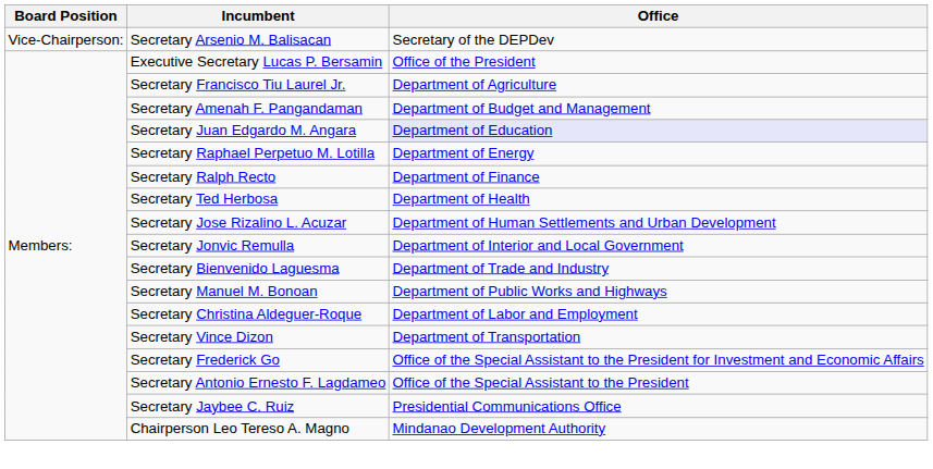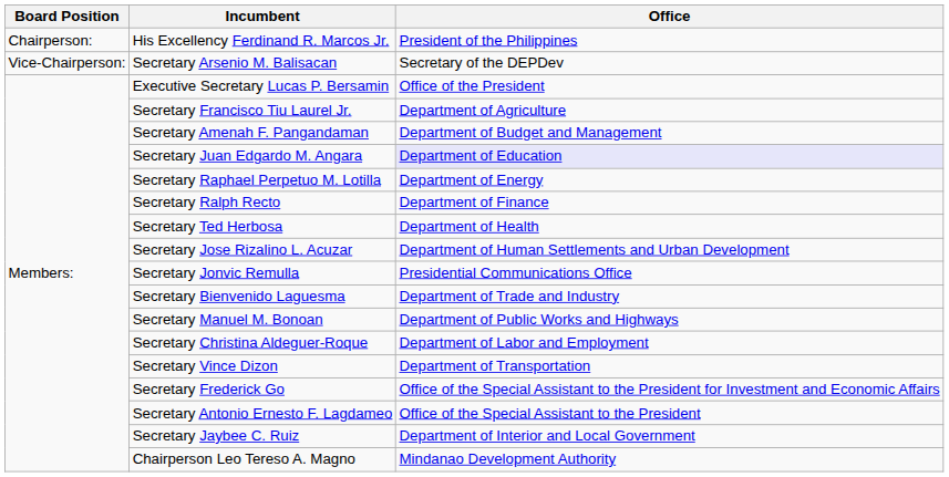 <table class="wikitable">
 <tr>
 <th>Board Position</th>
 <th>Incumbent</th>
 <th>Office</th>
+</tr>
+<tr>
+<td>Chairperson:</td>
+<td>His Excellency <a href='#'>Ferdinand R. Marcos Jr.</a></td>
+<td><a href='#'>President of the Philippines</a></td>
 </tr>
 <tr>
 <td>Vice-Chairperson:</td>
 <td>Secretary <a href='#'>Arsenio M. Balisacan</a></td>
 <td>Secretary of the DEPDev</td>
 </tr>
 <tr>
 <td rowspan="20">Members:</td>
 <td>Executive Secretary <a href='#'>Lucas P. Bersamin</a></td>
 <td><a href='#'>Office of the President</a></td>
 </tr>
 <tr>
 <td>Secretary <a href='#'>Francisco Tiu Laurel Jr.</a></td>
 <td><a href='#'>Department of Agriculture</a></td>
 </tr>
 <tr>
 <td>Secretary <a href='#'>Amenah F. Pangandaman</a></td>
 <td><a href='#'>Department of Budget and Management</a></td>
 </tr>
 <tr>
 <td>Secretary <a href='#'>Juan Edgardo M. Angara</a></td>
 <td style="background: lavender;"><a href='#'>Department of Education</a></td>
 </tr>
 <tr>
 <td>Secretary <a href='#'>Raphael Perpetuo M. Lotilla</a></td>
 <td><a href='#'>Department of Energy</a></td>
 </tr>
 <tr>
 <td>Secretary <a href='#'>Ralph Recto</a></td>
 <td><a href='#'>Department of Finance</a></td>
 </tr>
 <tr>
 <td>Secretary <a href='#'>Ted Herbosa</a></td>
 <td><a href='#'>Department of Health</a></td>
 </tr>
 <tr>
 <td>Secretary <a href='#'>Jose Rizalino L. Acuzar</a></td>
 <td><a href='#'>Department of Human Settlements and Urban Development</a></td>
 </tr>
 <tr>
 <td>Secretary <a href='#'>Jonvic Remulla</a></td>
-<td><a href='#'>Department of Interior and Local Government</a></td>
+<td><a href='#'>Presidential Communications Office</a></td>
 </tr>
 <tr>
 <td>Secretary <a href='#'>Bienvenido Laguesma</a></td>
 <td><a href='#'>Department of Trade and Industry</a></td>
 </tr>
 <tr>
 <td>Secretary <a href='#'>Manuel M. Bonoan</a></td>
 <td><a href='#'>Department of Public Works and Highways</a></td>
 </tr>
 <tr>
 <td>Secretary <a href='#'>Christina Aldeguer-Roque</a></td>
 <td><a href='#'>Department of Labor and Employment</a></td>
 </tr>
 <tr>
 <td>Secretary <a href='#'>Vince Dizon</a></td>
 <td><a href='#'>Department of Transportation</a></td>
 </tr>
 <tr>
 <td>Secretary <a href='#'>Frederick Go</a></td>
 <td><a href='#'>Office of the Special Assistant to the President for Investment and Economic Affairs</a></td>
 </tr>
 <tr>
 <td>Secretary <a href='#'>Antonio Ernesto F. Lagdameo</a></td>
 <td><a href='#'>Office of the Special Assistant to the President</a></td>
 </tr>
 <tr>
 <td>Secretary <a href='#'>Jaybee C. Ruiz</a></td>
-<td><a href='#'>Presidential Communications Office</a></td>
+<td><a href='#'>Department of Interior and Local Government</a></td>
 </tr>
 <tr>
 <td>Chairperson Leo Tereso A. Magno</td>
 <td><a href='#'>Mindanao Development Authority</a></td>
 </tr>
 </table>
